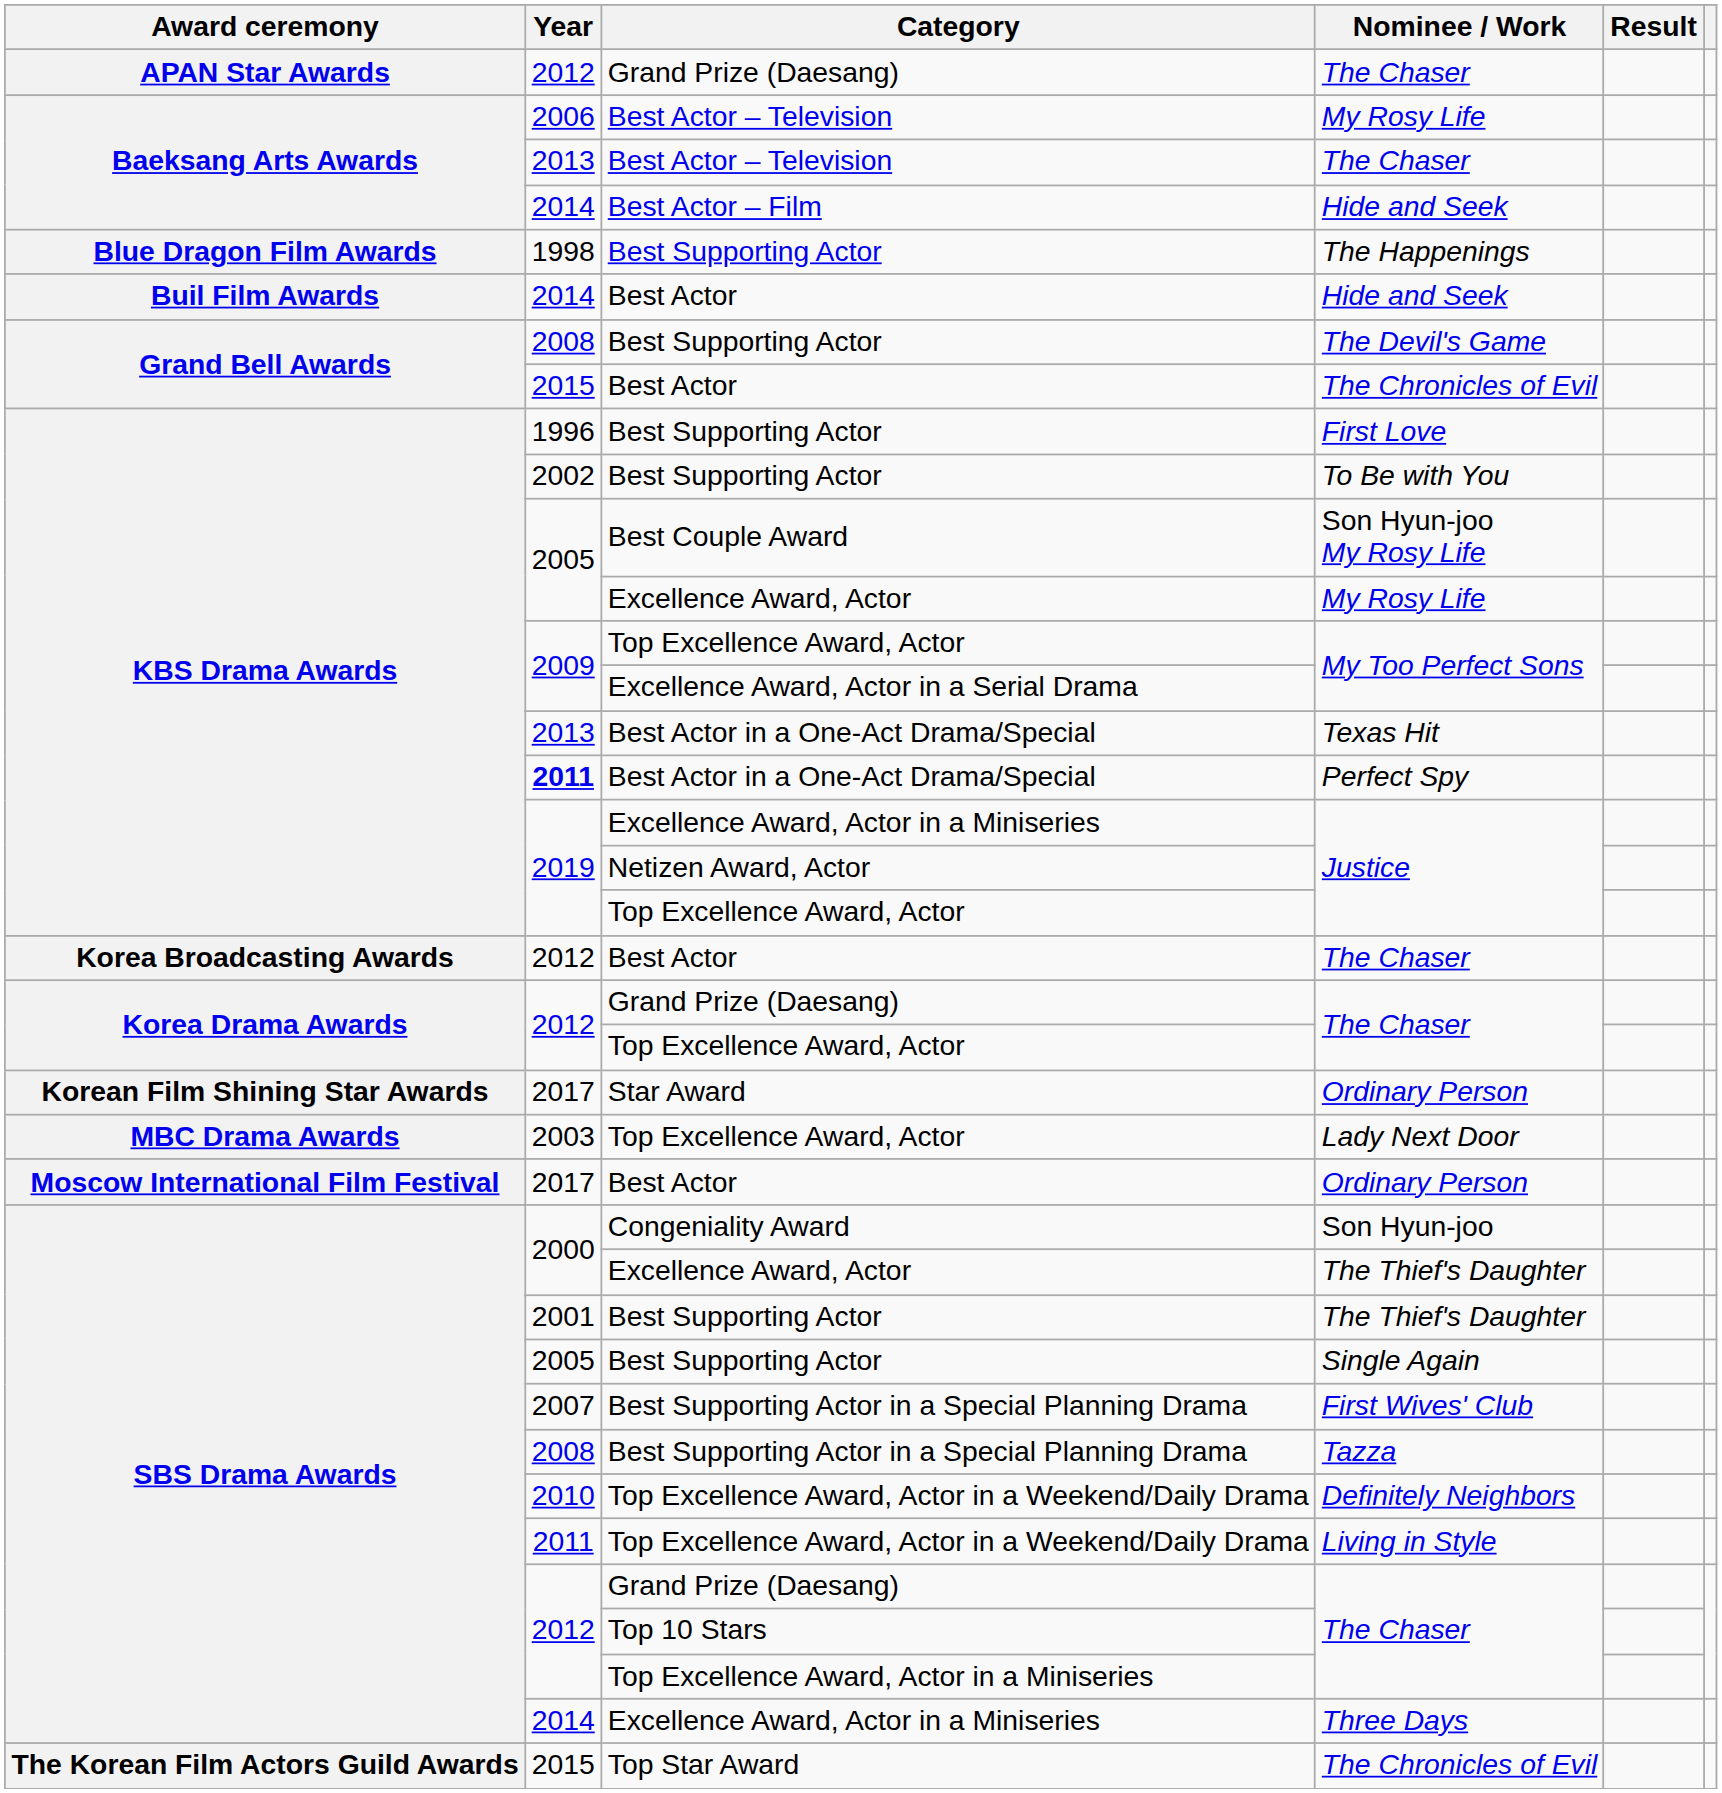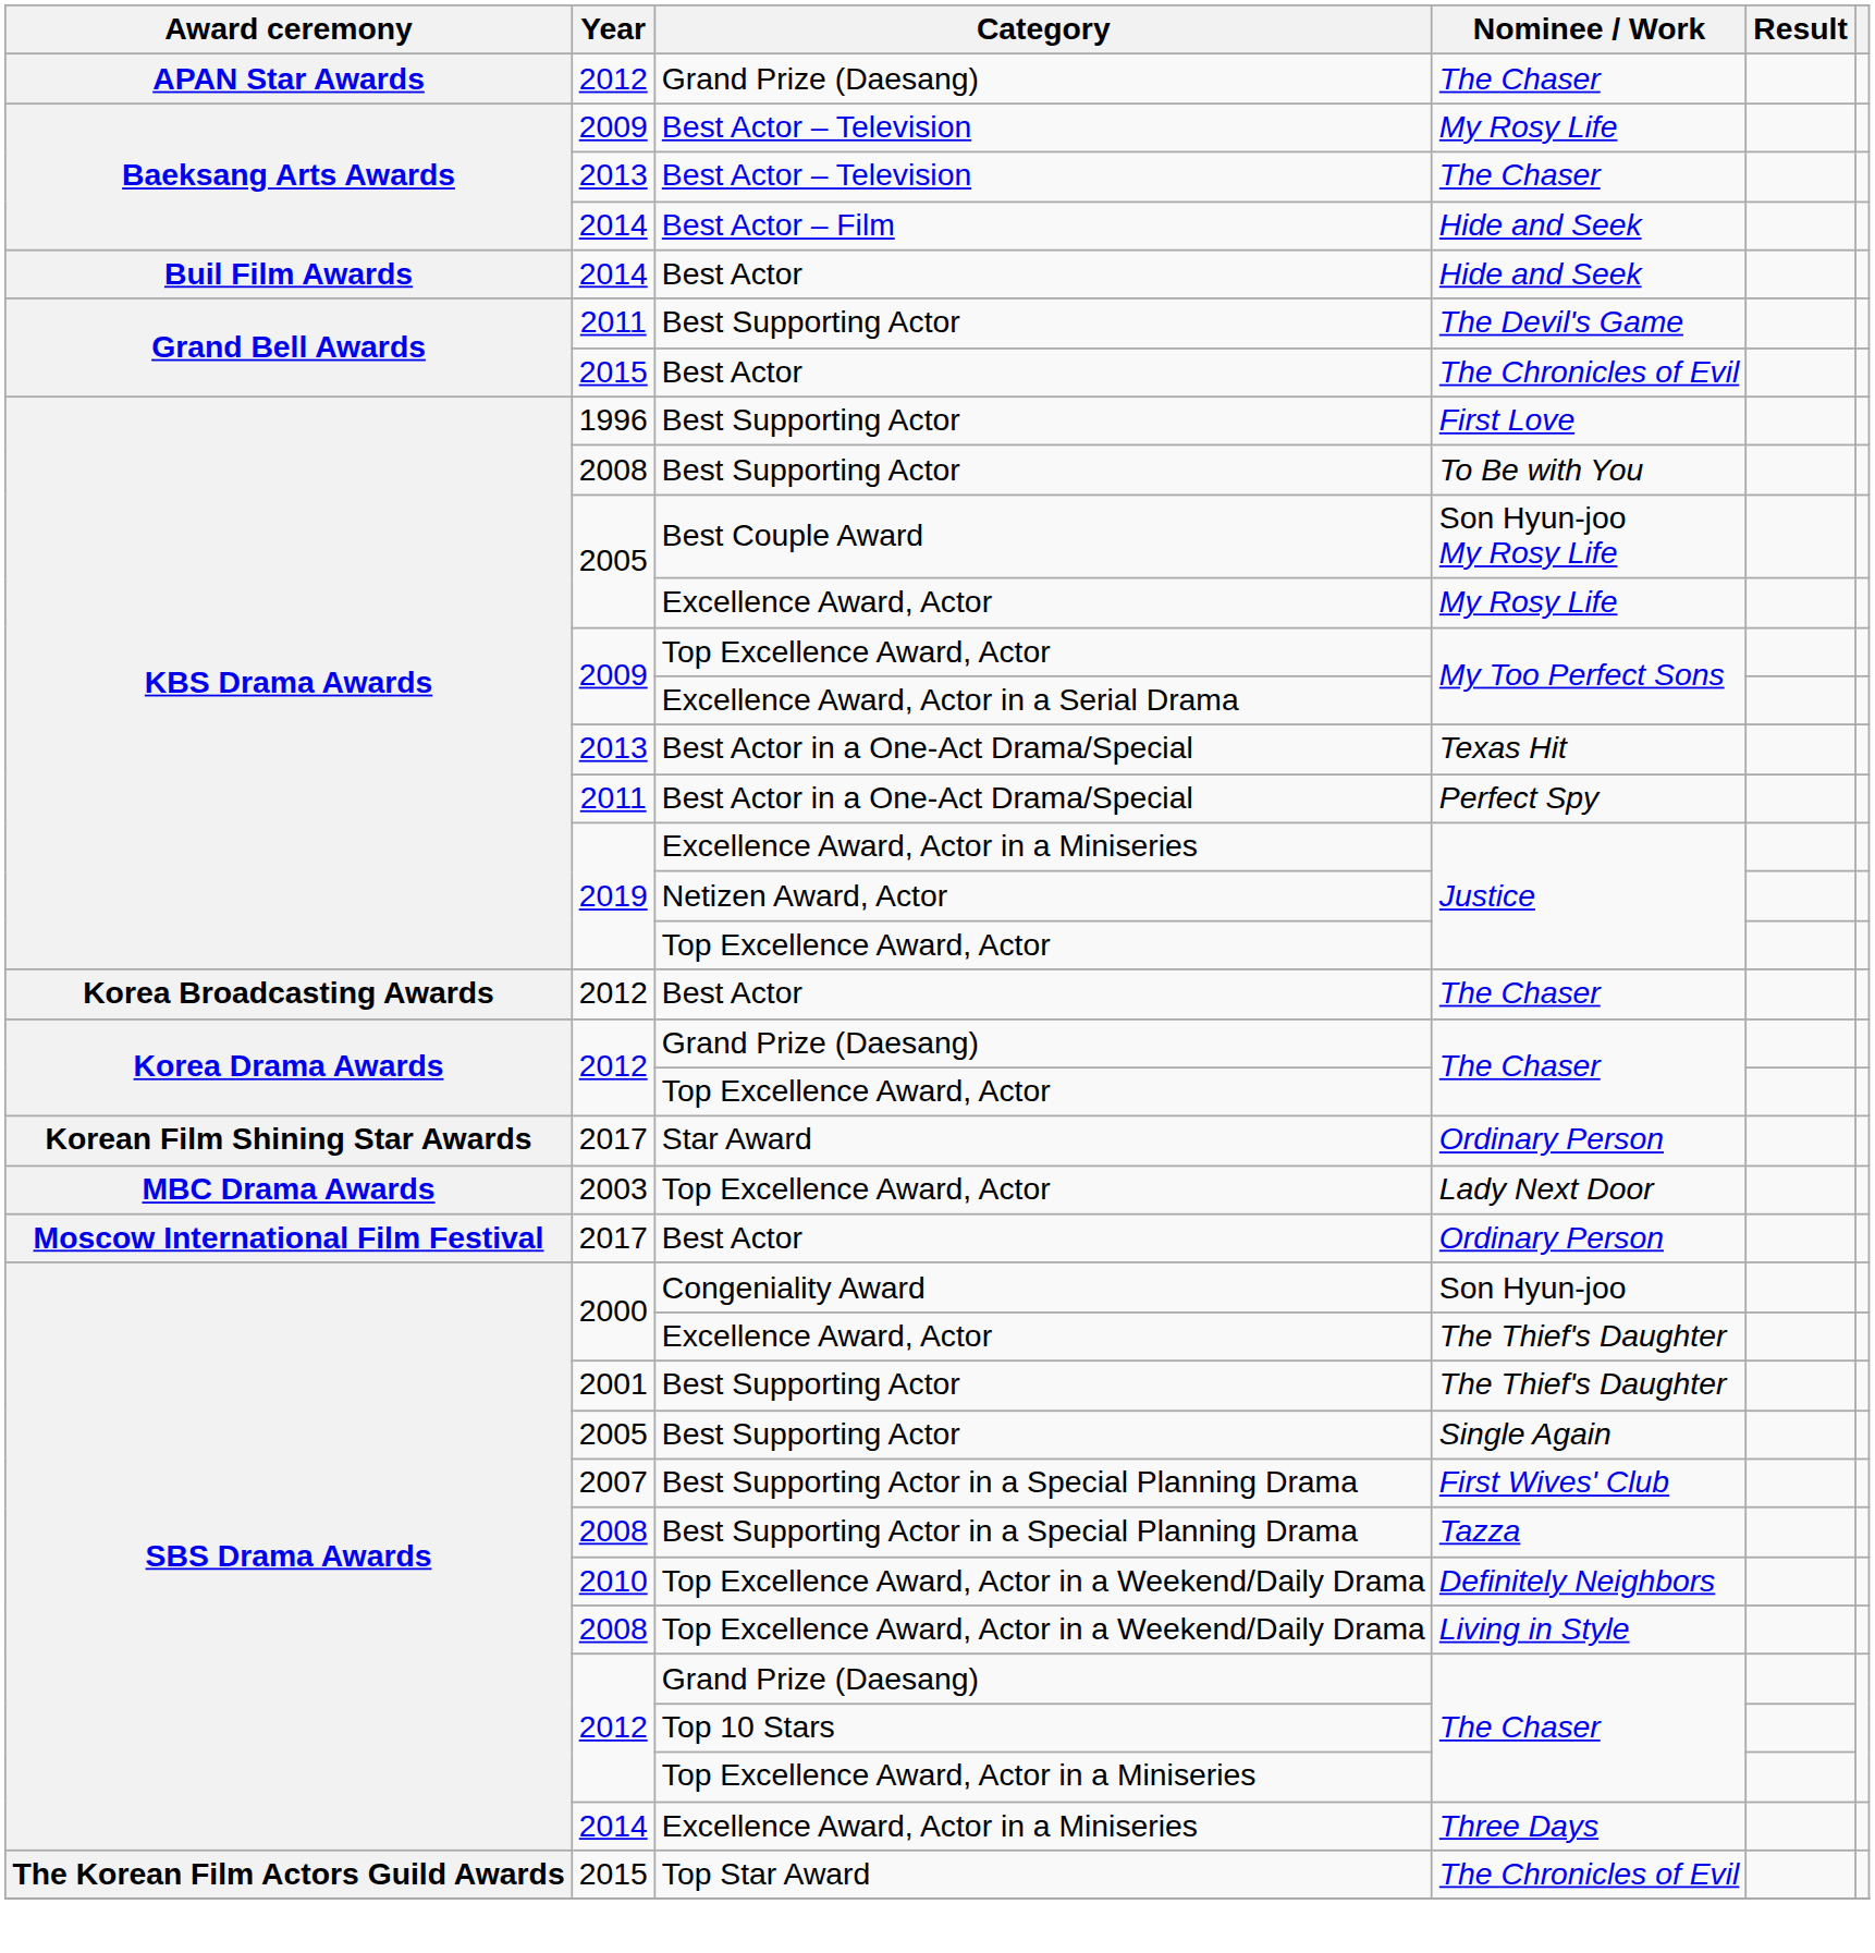 <table class="wikitable plainrowheaders sortable">
 <tr>
 <th scope="col">Award ceremony</th>
 <th scope="col">Year</th>
 <th scope="col">Category</th>
 <th scope="col">Nominee / Work</th>
 <th scope="col">Result</th>
 <th scope="col" class="unsortable"></th>
 </tr>
 <tr>
 <th scope="row"><a href='#'>APAN Star Awards</a></th>
 <td style="text-align:center"><a href='#'>2012</a></td>
 <td>Grand Prize (Daesang)</td>
 <td><em><a href='#'>The Chaser</a></em></td>
 <td></td>
 <td style="text-align:center"></td>
 </tr>
 <tr>
 <th scope="row" rowspan="3"><a href='#'>Baeksang Arts Awards</a></th>
-<td style="text-align:center"><a href='#'>2006</a></td>
+<td style="text-align:center"><a href='#'>2009</a></td>
 <td><a href='#'>Best Actor – Television</a></td>
 <td><em><a href='#'>My Rosy Life</a></em></td>
 <td></td>
 <td></td>
 </tr>
 <tr>
 <td style="text-align:center"><a href='#'>2013</a></td>
 <td><a href='#'>Best Actor – Television</a></td>
 <td><em><a href='#'>The Chaser</a></em></td>
 <td></td>
 <td style="text-align:center"></td>
 </tr>
 <tr>
 <td style="text-align:center"><a href='#'>2014</a></td>
 <td><a href='#'>Best Actor – Film</a></td>
 <td><em><a href='#'>Hide and Seek</a></em></td>
 <td></td>
 <td></td>
 </tr>
 <tr>
-<th scope="row"><a href='#'>Blue Dragon Film Awards</a></th>
-<td style="text-align:center">1998</td>
-<td><a href='#'>Best Supporting Actor</a></td>
-<td><em>The Happenings</em></td>
-<td></td>
-<td></td>
-</tr>
-<tr>
 <th scope="row"><a href='#'>Buil Film Awards</a></th>
 <td style="text-align:center"><a href='#'>2014</a></td>
 <td>Best Actor</td>
 <td><em><a href='#'>Hide and Seek</a></em></td>
 <td></td>
 <td></td>
 </tr>
 <tr>
 <th scope="row" rowspan="2"><a href='#'>Grand Bell Awards</a></th>
-<td style="text-align:center"><a href='#'>2008</a></td>
+<td style="text-align:center"><a href='#'>2011</a></td>
 <td>Best Supporting Actor</td>
 <td><em><a href='#'>The Devil's Game</a></em></td>
 <td></td>
 <td></td>
 </tr>
 <tr>
 <td style="text-align:center"><a href='#'>2015</a></td>
 <td>Best Actor</td>
 <td><em><a href='#'>The Chronicles of Evil</a></em></td>
 <td></td>
 <td></td>
 </tr>
 <tr>
 <th scope="row" rowspan="11"><a href='#'>KBS Drama Awards</a></th>
 <td style="text-align:center">1996</td>
 <td>Best Supporting Actor</td>
 <td><em><a href='#'>First Love</a></em></td>
 <td></td>
 <td></td>
 </tr>
 <tr>
-<td style="text-align:center">2002</td>
+<td style="text-align:center">2008</td>
 <td>Best Supporting Actor</td>
 <td><em>To Be with You</em></td>
 <td></td>
 <td></td>
 </tr>
 <tr>
 <td style="text-align:center" rowspan="2">2005</td>
 <td>Best Couple Award</td>
 <td>Son Hyun-joo <br><em><a href='#'>My Rosy Life</a></em></td>
 <td></td>
 <td></td>
 </tr>
 <tr>
 <td>Excellence Award, Actor</td>
 <td><em><a href='#'>My Rosy Life</a></em></td>
 <td></td>
 <td></td>
 </tr>
 <tr>
 <td style="text-align:center" rowspan="2"><a href='#'>2009</a></td>
 <td>Top Excellence Award, Actor</td>
 <td rowspan="2"><em><a href='#'>My Too Perfect Sons</a></em></td>
 <td></td>
 <td></td>
 </tr>
 <tr>
 <td>Excellence Award, Actor in a Serial Drama</td>
 <td></td>
 <td></td>
 </tr>
 <tr>
 <td style="text-align:center"><a href='#'>2013</a></td>
 <td>Best Actor in a One-Act Drama/Special</td>
 <td><em>Texas Hit</em></td>
 <td></td>
 <td></td>
 </tr>
 <tr>
-<td style="text-align:center"><strong><a href='#'>2011</a></strong></td>
+<td style="text-align:center"><a href='#'>2011</a></td>
 <td>Best Actor in a One-Act Drama/Special</td>
 <td><em>Perfect Spy</em></td>
 <td></td>
 <td></td>
 </tr>
 <tr>
 <td style="text-align:center" rowspan="3"><a href='#'>2019</a></td>
 <td>Excellence Award, Actor in a Miniseries</td>
 <td rowspan="3"><em><a href='#'>Justice</a></em></td>
 <td></td>
 <td></td>
 </tr>
 <tr>
 <td>Netizen Award, Actor</td>
 <td></td>
 <td></td>
 </tr>
 <tr>
 <td>Top Excellence Award, Actor</td>
 <td></td>
 <td></td>
 </tr>
 <tr>
 <th scope="row">Korea Broadcasting Awards</th>
 <td style="text-align:center">2012</td>
 <td>Best Actor</td>
 <td><em><a href='#'>The Chaser</a></em></td>
 <td></td>
 <td></td>
 </tr>
 <tr>
 <th scope="row" rowspan="2"><a href='#'>Korea Drama Awards</a></th>
 <td style="text-align:center" rowspan="2"><a href='#'>2012</a></td>
 <td>Grand Prize (Daesang)</td>
 <td rowspan="2"><em><a href='#'>The Chaser</a></em></td>
 <td></td>
 <td></td>
 </tr>
 <tr>
 <td>Top Excellence Award, Actor</td>
 <td></td>
 <td></td>
 </tr>
 <tr>
 <th scope="row">Korean Film Shining Star Awards</th>
 <td style="text-align:center">2017</td>
 <td>Star Award</td>
 <td><em><a href='#'>Ordinary Person</a></em></td>
 <td></td>
 <td style="text-align:center"></td>
 </tr>
 <tr>
 <th scope="row"><a href='#'>MBC Drama Awards</a></th>
 <td style="text-align:center">2003</td>
 <td>Top Excellence Award, Actor</td>
 <td><em>Lady Next Door</em></td>
 <td></td>
 <td></td>
 </tr>
 <tr>
 <th scope="row"><a href='#'>Moscow International Film Festival</a></th>
 <td style="text-align:center">2017</td>
 <td>Best Actor</td>
 <td><em><a href='#'>Ordinary Person</a></em></td>
 <td></td>
 <td style="text-align:center"></td>
 </tr>
 <tr>
 <th scope="row" rowspan="12"><a href='#'>SBS Drama Awards</a></th>
 <td style="text-align:center" rowspan="2">2000</td>
 <td>Congeniality Award</td>
 <td>Son Hyun-joo</td>
 <td></td>
 <td></td>
 </tr>
 <tr>
 <td>Excellence Award, Actor</td>
 <td><em>The Thief's Daughter</em></td>
 <td></td>
 <td></td>
 </tr>
 <tr>
 <td style="text-align:center">2001</td>
 <td>Best Supporting Actor</td>
 <td><em>The Thief's Daughter</em></td>
 <td></td>
 <td></td>
 </tr>
 <tr>
 <td style="text-align:center">2005</td>
 <td>Best Supporting Actor</td>
 <td><em>Single Again</em></td>
 <td></td>
 <td></td>
 </tr>
 <tr>
 <td style="text-align:center">2007</td>
 <td>Best Supporting Actor in a Special Planning Drama</td>
 <td><em><a href='#'>First Wives' Club</a></em></td>
 <td></td>
 <td></td>
 </tr>
 <tr>
 <td style="text-align:center"><a href='#'>2008</a></td>
 <td>Best Supporting Actor in a Special Planning Drama</td>
 <td><em><a href='#'>Tazza</a></em></td>
 <td></td>
 <td></td>
 </tr>
 <tr>
 <td style="text-align:center"><a href='#'>2010</a></td>
 <td>Top Excellence Award, Actor in a Weekend/Daily Drama</td>
 <td><em><a href='#'>Definitely Neighbors</a></em></td>
 <td></td>
 <td></td>
 </tr>
 <tr>
-<td style="text-align:center"><a href='#'>2011</a></td>
+<td style="text-align:center"><a href='#'>2008</a></td>
 <td>Top Excellence Award, Actor in a Weekend/Daily Drama</td>
 <td><em><a href='#'>Living in Style</a></em></td>
 <td></td>
 <td></td>
 </tr>
 <tr>
 <td style="text-align:center" rowspan="3"><a href='#'>2012</a></td>
 <td>Grand Prize (Daesang)</td>
 <td rowspan="3"><em><a href='#'>The Chaser</a></em></td>
 <td></td>
 <td style="text-align:center" rowspan="3"></td>
 </tr>
 <tr>
 <td>Top 10 Stars</td>
 <td></td>
 </tr>
 <tr>
 <td>Top Excellence Award, Actor in a Miniseries</td>
 <td></td>
 </tr>
 <tr>
 <td style="text-align:center"><a href='#'>2014</a></td>
 <td>Excellence Award, Actor in a Miniseries</td>
 <td><em><a href='#'>Three Days</a></em></td>
 <td></td>
 <td></td>
 </tr>
 <tr>
 <th scope="row">The Korean Film Actors Guild Awards</th>
 <td style="text-align:center">2015</td>
 <td>Top Star Award</td>
 <td><em><a href='#'>The Chronicles of Evil</a></em></td>
 <td></td>
 <td></td>
 </tr>
 <tr>
 </tr>
 </table>
